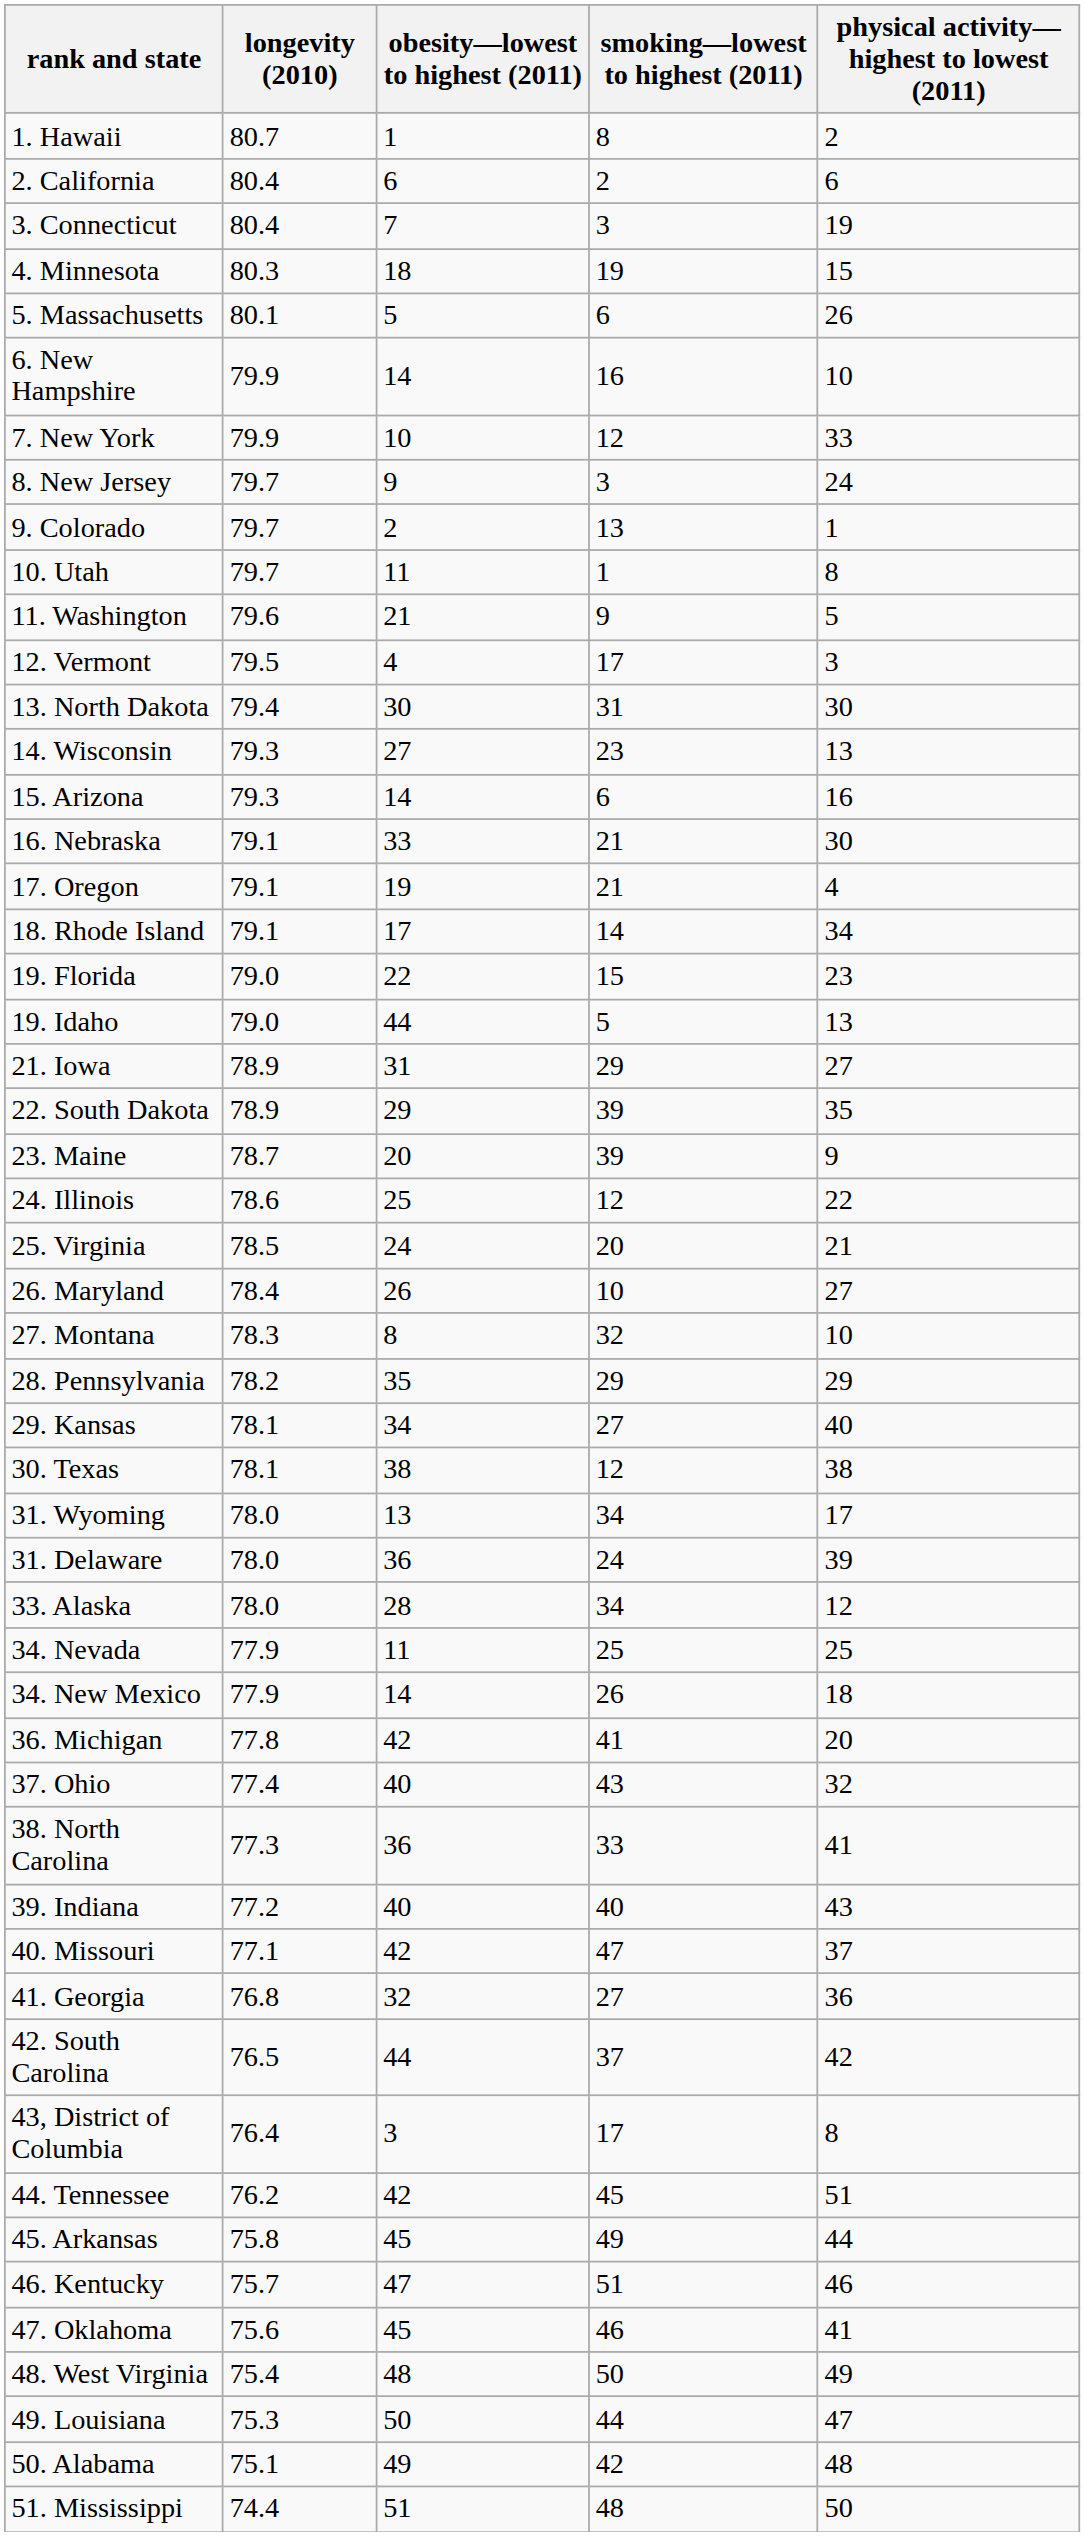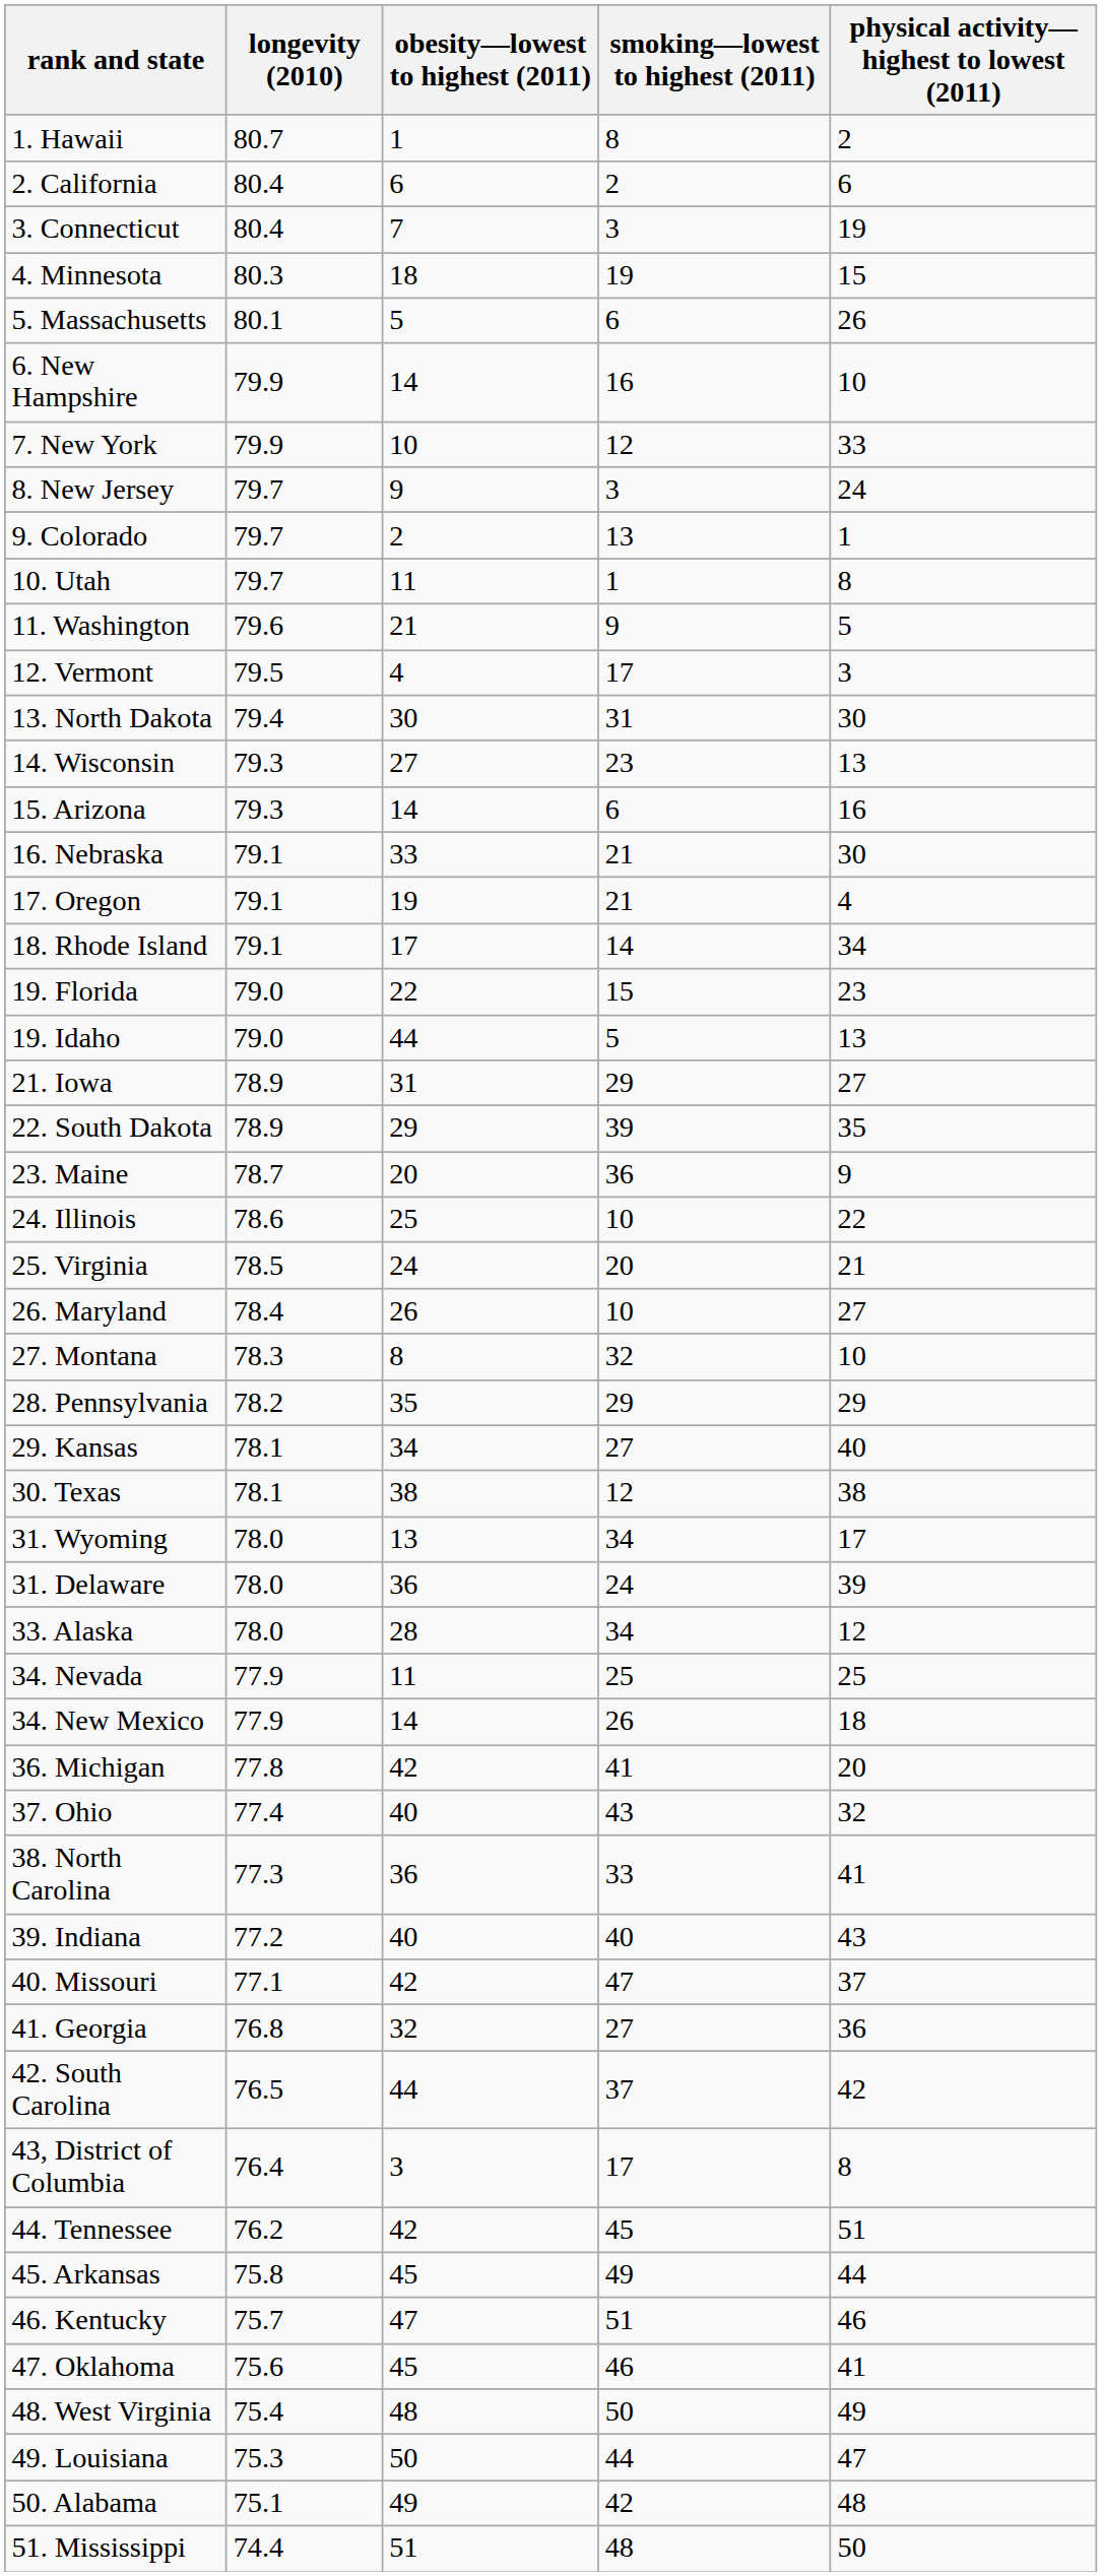 <table class="wikitable sortable">
 <tr>
 <th>rank and state</th>
 <th>longevity (2010)</th>
 <th>obesity—lowest to highest (2011)</th>
 <th>smoking—lowest to highest (2011)</th>
 <th>physical activity—highest to lowest (2011)</th>
 </tr>
 <tr>
 <td>1. Hawaii</td>
 <td>80.7</td>
 <td>1</td>
 <td>8</td>
 <td>2</td>
 </tr>
 <tr>
 <td>2. California</td>
 <td>80.4</td>
 <td>6</td>
 <td>2</td>
 <td>6</td>
 </tr>
 <tr>
 <td>3. Connecticut</td>
 <td>80.4</td>
 <td>7</td>
 <td>3</td>
 <td>19</td>
 </tr>
 <tr>
 <td>4. Minnesota</td>
 <td>80.3</td>
 <td>18</td>
 <td>19</td>
 <td>15</td>
 </tr>
 <tr>
 <td>5. Massachusetts</td>
 <td>80.1</td>
 <td>5</td>
 <td>6</td>
 <td>26</td>
 </tr>
 <tr>
 <td>6. New Hampshire</td>
 <td>79.9</td>
 <td>14</td>
 <td>16</td>
 <td>10</td>
 </tr>
 <tr>
 <td>7. New York</td>
 <td>79.9</td>
 <td>10</td>
 <td>12</td>
 <td>33</td>
 </tr>
 <tr>
 <td>8. New Jersey</td>
 <td>79.7</td>
 <td>9</td>
 <td>3</td>
 <td>24</td>
 </tr>
 <tr>
 <td>9. Colorado</td>
 <td>79.7</td>
 <td>2</td>
 <td>13</td>
 <td>1</td>
 </tr>
 <tr>
 <td>10. Utah</td>
 <td>79.7</td>
 <td>11</td>
 <td>1</td>
 <td>8</td>
 </tr>
 <tr>
 <td>11. Washington</td>
 <td>79.6</td>
 <td>21</td>
 <td>9</td>
 <td>5</td>
 </tr>
 <tr>
 <td>12. Vermont</td>
 <td>79.5</td>
 <td>4</td>
 <td>17</td>
 <td>3</td>
 </tr>
 <tr>
 <td>13. North Dakota</td>
 <td>79.4</td>
 <td>30</td>
 <td>31</td>
 <td>30</td>
 </tr>
 <tr>
 <td>14. Wisconsin</td>
 <td>79.3</td>
 <td>27</td>
 <td>23</td>
 <td>13</td>
 </tr>
 <tr>
 <td>15. Arizona</td>
 <td>79.3</td>
 <td>14</td>
 <td>6</td>
 <td>16</td>
 </tr>
 <tr>
 <td>16. Nebraska</td>
 <td>79.1</td>
 <td>33</td>
 <td>21</td>
 <td>30</td>
 </tr>
 <tr>
 <td>17. Oregon</td>
 <td>79.1</td>
 <td>19</td>
 <td>21</td>
 <td>4</td>
 </tr>
 <tr>
 <td>18. Rhode Island</td>
 <td>79.1</td>
 <td>17</td>
 <td>14</td>
 <td>34</td>
 </tr>
 <tr>
 <td>19. Florida</td>
 <td>79.0</td>
 <td>22</td>
 <td>15</td>
 <td>23</td>
 </tr>
 <tr>
 <td>19. Idaho</td>
 <td>79.0</td>
 <td>44</td>
 <td>5</td>
 <td>13</td>
 </tr>
 <tr>
 <td>21. Iowa</td>
 <td>78.9</td>
 <td>31</td>
 <td>29</td>
 <td>27</td>
 </tr>
 <tr>
 <td>22. South Dakota</td>
 <td>78.9</td>
 <td>29</td>
 <td>39</td>
 <td>35</td>
 </tr>
 <tr>
 <td>23. Maine</td>
 <td>78.7</td>
 <td>20</td>
-<td>39</td>
+<td>36</td>
 <td>9</td>
 </tr>
 <tr>
 <td>24. Illinois</td>
 <td>78.6</td>
 <td>25</td>
-<td>12</td>
+<td>10</td>
 <td>22</td>
 </tr>
 <tr>
 <td>25. Virginia</td>
 <td>78.5</td>
 <td>24</td>
 <td>20</td>
 <td>21</td>
 </tr>
 <tr>
 <td>26. Maryland</td>
 <td>78.4</td>
 <td>26</td>
 <td>10</td>
 <td>27</td>
 </tr>
 <tr>
 <td>27. Montana</td>
 <td>78.3</td>
 <td>8</td>
 <td>32</td>
 <td>10</td>
 </tr>
 <tr>
 <td>28. Pennsylvania</td>
 <td>78.2</td>
 <td>35</td>
 <td>29</td>
 <td>29</td>
 </tr>
 <tr>
 <td>29. Kansas</td>
 <td>78.1</td>
 <td>34</td>
 <td>27</td>
 <td>40</td>
 </tr>
 <tr>
 <td>30. Texas</td>
 <td>78.1</td>
 <td>38</td>
 <td>12</td>
 <td>38</td>
 </tr>
 <tr>
 <td>31. Wyoming</td>
 <td>78.0</td>
 <td>13</td>
 <td>34</td>
 <td>17</td>
 </tr>
 <tr>
 <td>31. Delaware</td>
 <td>78.0</td>
 <td>36</td>
 <td>24</td>
 <td>39</td>
 </tr>
 <tr>
 <td>33. Alaska</td>
 <td>78.0</td>
 <td>28</td>
 <td>34</td>
 <td>12</td>
 </tr>
 <tr>
 <td>34. Nevada</td>
 <td>77.9</td>
 <td>11</td>
 <td>25</td>
 <td>25</td>
 </tr>
 <tr>
 <td>34. New Mexico</td>
 <td>77.9</td>
 <td>14</td>
 <td>26</td>
 <td>18</td>
 </tr>
 <tr>
 <td>36. Michigan</td>
 <td>77.8</td>
 <td>42</td>
 <td>41</td>
 <td>20</td>
 </tr>
 <tr>
 <td>37. Ohio</td>
 <td>77.4</td>
 <td>40</td>
 <td>43</td>
 <td>32</td>
 </tr>
 <tr>
 <td>38. North Carolina</td>
 <td>77.3</td>
 <td>36</td>
 <td>33</td>
 <td>41</td>
 </tr>
 <tr>
 <td>39. Indiana</td>
 <td>77.2</td>
 <td>40</td>
 <td>40</td>
 <td>43</td>
 </tr>
 <tr>
 <td>40. Missouri</td>
 <td>77.1</td>
 <td>42</td>
 <td>47</td>
 <td>37</td>
 </tr>
 <tr>
 <td>41. Georgia</td>
 <td>76.8</td>
 <td>32</td>
 <td>27</td>
 <td>36</td>
 </tr>
 <tr>
 <td>42. South Carolina</td>
 <td>76.5</td>
 <td>44</td>
 <td>37</td>
 <td>42</td>
 </tr>
 <tr>
 <td>43, District of Columbia</td>
 <td>76.4</td>
 <td>3</td>
 <td>17</td>
 <td>8</td>
 </tr>
 <tr>
 <td>44. Tennessee</td>
 <td>76.2</td>
 <td>42</td>
 <td>45</td>
 <td>51</td>
 </tr>
 <tr>
 <td>45. Arkansas</td>
 <td>75.8</td>
 <td>45</td>
 <td>49</td>
 <td>44</td>
 </tr>
 <tr>
 <td>46. Kentucky</td>
 <td>75.7</td>
 <td>47</td>
 <td>51</td>
 <td>46</td>
 </tr>
 <tr>
 <td>47. Oklahoma</td>
 <td>75.6</td>
 <td>45</td>
 <td>46</td>
 <td>41</td>
 </tr>
 <tr>
 <td>48. West Virginia</td>
 <td>75.4</td>
 <td>48</td>
 <td>50</td>
 <td>49</td>
 </tr>
 <tr>
 <td>49. Louisiana</td>
 <td>75.3</td>
 <td>50</td>
 <td>44</td>
 <td>47</td>
 </tr>
 <tr>
 <td>50. Alabama</td>
 <td>75.1</td>
 <td>49</td>
 <td>42</td>
 <td>48</td>
 </tr>
 <tr>
 <td>51. Mississippi</td>
 <td>74.4</td>
 <td>51</td>
 <td>48</td>
 <td>50</td>
 </tr>
 <tr>
 </tr>
 </table>
